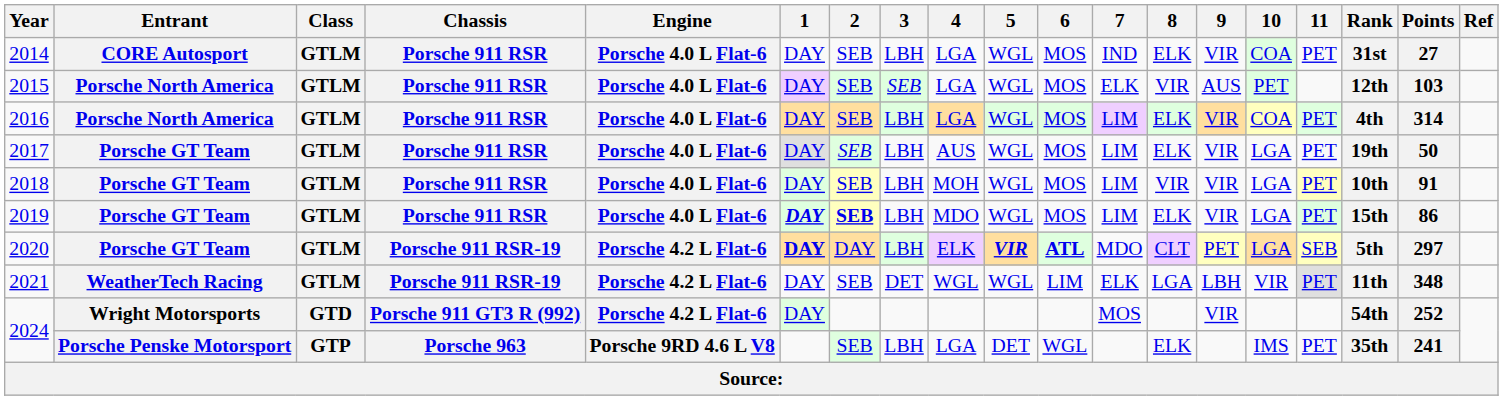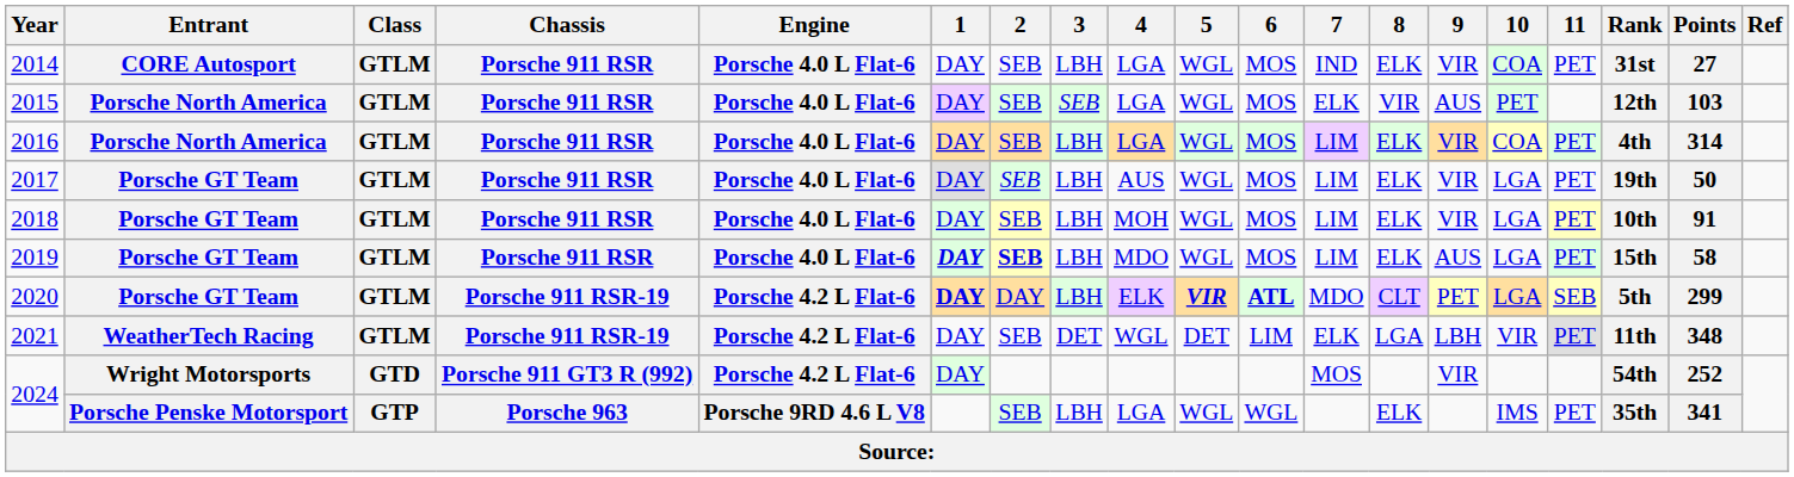 <table class="wikitable" style="text-align:center; font-size:90%">
 <tr>
 <th>Year</th>
 <th>Entrant</th>
 <th>Class</th>
 <th>Chassis</th>
 <th>Engine</th>
 <th>1</th>
 <th>2</th>
 <th>3</th>
 <th>4</th>
 <th>5</th>
 <th>6</th>
 <th>7</th>
 <th>8</th>
 <th>9</th>
 <th>10</th>
 <th>11</th>
 <th>Rank</th>
 <th>Points</th>
 <th>Ref</th>
 </tr>
 <tr>
 <td><a href='#'>2014</a></td>
 <th><a href='#'>CORE Autosport</a></th>
 <th>GTLM</th>
 <th><a href='#'>Porsche 911 RSR</a></th>
 <th><a href='#'>Porsche</a> 4.0 L <a href='#'>Flat-6</a></th>
 <td style="background:#;"><a href='#'>DAY</a><br></td>
 <td style="background:#;"><a href='#'>SEB</a><br></td>
 <td style="background:#;"><a href='#'>LBH</a><br></td>
 <td style="background:#;"><a href='#'>LGA</a><br></td>
 <td style="background:#;"><a href='#'>WGL</a><br></td>
 <td style="background:#;"><a href='#'>MOS</a><br></td>
 <td style="background:#;"><a href='#'>IND</a><br></td>
 <td style="background:#;"><a href='#'>ELK</a><br></td>
 <td style="background:#;"><a href='#'>VIR</a><br></td>
 <td style="background:#DFFFDF;"><a href='#'>COA</a><br></td>
 <td style="background:#;"><a href='#'>PET</a><br></td>
 <th>31st</th>
 <th>27</th>
 <td></td>
 </tr>
 <tr>
 <td><a href='#'>2015</a></td>
 <th><a href='#'>Porsche North America</a></th>
 <th>GTLM</th>
 <th><a href='#'>Porsche 911 RSR</a></th>
 <th><a href='#'>Porsche</a> 4.0 L <a href='#'>Flat-6</a></th>
 <td style="background:#EFCFFF;"><a href='#'>DAY</a><br></td>
 <td style="background:#DFFFDF;"><a href='#'>SEB</a><br></td>
 <td style="background:#DFFFDF;"><em><a href='#'>SEB</a></em><br></td>
 <td style="background:#;"><a href='#'>LGA</a><br></td>
 <td style="background:#;"><a href='#'>WGL</a><br></td>
 <td style="background:#;"><a href='#'>MOS</a><br></td>
 <td style="background:#;"><a href='#'>ELK</a><br></td>
 <td style="background:#;"><a href='#'>VIR</a><br></td>
 <td style="background:#;"><a href='#'>AUS</a><br></td>
 <td style="background:#DFFFDF;"><a href='#'>PET</a><br></td>
 <td></td>
 <th>12th</th>
 <th>103</th>
 <td></td>
 </tr>
 <tr>
 <td><a href='#'>2016</a></td>
 <th><a href='#'>Porsche North America</a></th>
 <th>GTLM</th>
 <th><a href='#'>Porsche 911 RSR</a></th>
 <th><a href='#'>Porsche</a> 4.0 L <a href='#'>Flat-6</a></th>
 <td style="background:#FFDF9F;"><a href='#'>DAY</a><br></td>
 <td style="background:#FFDF9F;"><a href='#'>SEB</a><br></td>
 <td style="background:#DFFFDF;"><a href='#'>LBH</a><br></td>
 <td style="background:#FFDF9F;"><a href='#'>LGA</a><br></td>
 <td style="background:#dfffdf;"><a href='#'>WGL</a><br></td>
 <td style="background:#dfffdf;"><a href='#'>MOS</a><br></td>
 <td style="background:#efcfff;"><a href='#'>LIM</a><br></td>
 <td style="background:#dfffdf;"><a href='#'>ELK</a><br></td>
 <td style="background:#ffdf9f;"><a href='#'>VIR</a><br></td>
 <td style="background:#ffffbf;"><a href='#'>COA</a><br></td>
 <td style="background:#dfffdf;"><a href='#'>PET</a><br></td>
 <th>4th</th>
 <th>314</th>
 <td></td>
 </tr>
 <tr>
 <td><a href='#'>2017</a></td>
 <th><a href='#'>Porsche GT Team</a></th>
 <th>GTLM</th>
 <th><a href='#'>Porsche 911 RSR</a></th>
 <th><a href='#'>Porsche</a> 4.0 L <a href='#'>Flat-6</a></th>
 <td style="background:#DFDFDF;"><a href='#'>DAY</a><br></td>
 <td style="background:#DFFFDF;"><em><a href='#'>SEB</a></em><br></td>
 <td style="background:#;"><a href='#'>LBH</a><br></td>
 <td style="background:#;"><a href='#'>AUS</a><br></td>
 <td style="background:#;"><a href='#'>WGL</a><br></td>
 <td style="background:#;"><a href='#'>MOS</a><br></td>
 <td style="background:#;"><a href='#'>LIM</a><br></td>
 <td style="background:#;"><a href='#'>ELK</a><br></td>
 <td style="background:#;"><a href='#'>VIR</a><br></td>
 <td style="background:#;"><a href='#'>LGA</a><br></td>
 <td style="background:#;"><a href='#'>PET</a><br></td>
 <th>19th</th>
 <th>50</th>
 <td></td>
 </tr>
 <tr>
 <td><a href='#'>2018</a></td>
 <th><a href='#'>Porsche GT Team</a></th>
 <th>GTLM</th>
 <th><a href='#'>Porsche 911 RSR</a></th>
 <th><a href='#'>Porsche</a> 4.0 L <a href='#'>Flat-6</a></th>
 <td style="background:#DFFFDF;"><a href='#'>DAY</a><br></td>
 <td style="background:#FFFFBF;"><a href='#'>SEB</a><br></td>
 <td style="background:#;"><a href='#'>LBH</a><br></td>
 <td style="background:#;"><a href='#'>MOH</a><br></td>
 <td style="background:#;"><a href='#'>WGL</a><br></td>
 <td style="background:#;"><a href='#'>MOS</a><br></td>
 <td style="background:#;"><a href='#'>LIM</a><br></td>
-<td style="background:#;"><a href='#'>VIR</a><br></td>
+<td style="background:#;"><a href='#'>ELK</a><br></td>
 <td style="background:#;"><a href='#'>VIR</a><br></td>
 <td style="background:#;"><a href='#'>LGA</a><br></td>
 <td style="background:#FFFFBF;"><a href='#'>PET</a><br></td>
 <th>10th</th>
 <th>91</th>
 <td></td>
 </tr>
 <tr>
 <td><a href='#'>2019</a></td>
 <th><a href='#'>Porsche GT Team</a></th>
 <th>GTLM</th>
 <th><a href='#'>Porsche 911 RSR</a></th>
 <th><a href='#'>Porsche</a> 4.0 L <a href='#'>Flat-6</a></th>
 <td style="background:#DFFFDF;"><strong><em><a href='#'>DAY</a></em></strong><br></td>
 <td style="background:#FFFFBF;"><strong><a href='#'>SEB</a></strong><br></td>
 <td style="background:#;"><a href='#'>LBH</a><br></td>
 <td style="background:#;"><a href='#'>MDO</a><br></td>
 <td style="background:#;"><a href='#'>WGL</a><br></td>
 <td style="background:#;"><a href='#'>MOS</a><br></td>
 <td style="background:#;"><a href='#'>LIM</a><br></td>
 <td style="background:#;"><a href='#'>ELK</a><br></td>
-<td style="background:#;"><a href='#'>VIR</a><br></td>
+<td style="background:#;"><a href='#'>AUS</a><br></td>
 <td style="background:#;"><a href='#'>LGA</a><br></td>
 <td style="background:#DFFFDF;"><a href='#'>PET</a><br></td>
 <th>15th</th>
-<th>86</th>
+<th>58</th>
 <td></td>
 </tr>
 <tr>
 <td><a href='#'>2020</a></td>
 <th><a href='#'>Porsche GT Team</a></th>
 <th>GTLM</th>
 <th><a href='#'>Porsche 911 RSR-19</a></th>
 <th><a href='#'>Porsche</a> 4.2 L <a href='#'>Flat-6</a></th>
 <td style="background:#FFDF9F;"><strong><a href='#'>DAY</a></strong><br></td>
 <td style="background:#FFDF9F;"><a href='#'>DAY</a><br></td>
 <td style="background:#DFFFDF;"><a href='#'>LBH</a><br></td>
 <td style="background:#EFCFFF;"><a href='#'>ELK</a><br></td>
 <td style="background:#FFDF9F;"><strong><em><a href='#'>VIR</a></em></strong><br></td>
 <td style="background:#DFFFDF;"><strong><a href='#'>ATL</a></strong><br></td>
 <td><a href='#'>MDO</a></td>
 <td style="background:#EFCFFF;"><a href='#'>CLT</a><br></td>
 <td style="background:#FFFFBF;"><a href='#'>PET</a><br></td>
 <td style="background:#FFDF9F;"><a href='#'>LGA</a><br></td>
 <td style="background:#FFFFBF;"><a href='#'>SEB</a><br></td>
 <th>5th</th>
-<th>297</th>
+<th>299</th>
 <td></td>
 </tr>
 <tr>
 <td><a href='#'>2021</a></td>
 <th><a href='#'>WeatherTech Racing</a></th>
 <th>GTLM</th>
 <th><a href='#'>Porsche 911 RSR-19</a></th>
 <th><a href='#'>Porsche</a> 4.2 L <a href='#'>Flat-6</a></th>
 <td><a href='#'>DAY</a></td>
 <td><a href='#'>SEB</a></td>
 <td><a href='#'>DET</a></td>
 <td><a href='#'>WGL</a></td>
-<td><a href='#'>WGL</a></td>
+<td><a href='#'>DET</a></td>
 <td><a href='#'>LIM</a></td>
 <td><a href='#'>ELK</a></td>
 <td><a href='#'>LGA</a></td>
 <td><a href='#'>LBH</a></td>
 <td><a href='#'>VIR</a></td>
 <td style="background:#DFDFDF;"><a href='#'>PET</a><br></td>
 <th>11th</th>
 <th>348</th>
 <td></td>
 </tr>
 <tr>
 <td rowspan=2><a href='#'>2024</a></td>
 <th>Wright Motorsports</th>
 <th>GTD</th>
 <th><a href='#'>Porsche 911 GT3 R (992)</a></th>
 <th><a href='#'>Porsche</a> 4.2 L <a href='#'>Flat-6</a></th>
 <td style="background:#DFFFDF;"><a href='#'>DAY</a><br></td>
 <td></td>
 <td></td>
 <td></td>
 <td></td>
 <td></td>
 <td><a href='#'>MOS</a></td>
 <td></td>
 <td><a href='#'>VIR</a></td>
 <td></td>
 <td></td>
 <th>54th</th>
 <th>252</th>
 <td rowspan=2></td>
 </tr>
 <tr>
 <th><a href='#'>Porsche Penske Motorsport</a></th>
 <th>GTP</th>
 <th><a href='#'>Porsche 963</a></th>
 <th>Porsche 9RD 4.6 L <a href='#'>V8</a></th>
 <td></td>
 <td style="background:#DFFFDF;"><a href='#'>SEB</a><br></td>
 <td><a href='#'>LBH</a></td>
 <td><a href='#'>LGA</a></td>
-<td><a href='#'>DET</a></td>
+<td><a href='#'>WGL</a></td>
 <td style="background:#;"><a href='#'>WGL</a><br></td>
 <td></td>
 <td><a href='#'>ELK</a></td>
 <td></td>
 <td><a href='#'>IMS</a></td>
 <td><a href='#'>PET</a></td>
 <th>35th</th>
-<th>241</th>
+<th>341</th>
 </tr>
 <tr>
 <th colspan="19">Source:</th>
 </tr>
 </table>
